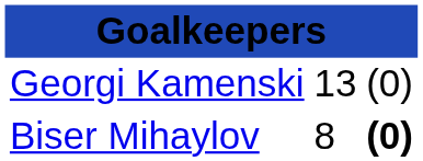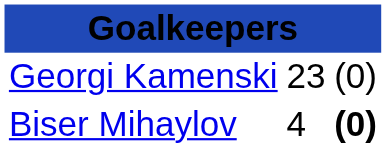 <table class="toccolours" border="0" cellpadding="2" cellspacing="0" align="left" style="margin:0.5em;">
 <tr>
 <th colspan="4" align="center" bgcolor="#2049B7"><span>Goalkeepers</span></th>
 </tr>
 <tr>
 <td> <a href='#'>Georgi Kamenski</a></td>
-<td>13</td>
+<td>23</td>
 <td>(0)</td>
 </tr>
 <tr>
 <td> <a href='#'>Biser Mihaylov</a></td>
-<td>8</td>
+<td>4</td>
 <td><strong>(0)</strong></td>
 </tr>
 <tr>
 </tr>
 </table>
